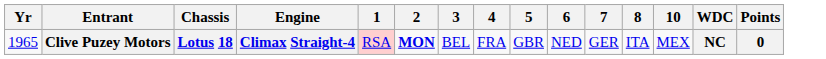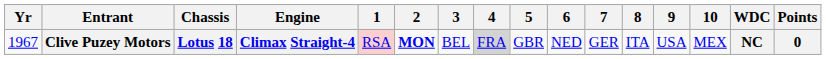 <table class="wikitable" style="text-align:center; font-size:90%">
 <tr>
 <th>Yr</th>
 <th>Entrant</th>
 <th>Chassis</th>
 <th>Engine</th>
 <th>1</th>
 <th>2</th>
 <th>3</th>
 <th>4</th>
 <th>5</th>
 <th>6</th>
 <th>7</th>
 <th>8</th>
+<th>9</th>
 <th>10</th>
 <th>WDC</th>
 <th>Points</th>
 </tr>
 <tr>
-<td><a href='#'>1965</a></td>
+<td><a href='#'>1967</a></td>
 <th>Clive Puzey Motors</th>
 <th><a href='#'>Lotus</a> <a href='#'>18</a></th>
 <th><a href='#'>Climax</a> <a href='#'>Straight-4</a></th>
 <td style="background:#FFCFCF;"><a href='#'>RSA</a><br></td>
 <td><strong><a href='#'>MON</a></strong></td>
 <td><a href='#'>BEL</a></td>
-<td><a href='#'>FRA</a></td>
+<td style="background: lightgrey;"><a href='#'>FRA</a></td>
 <td><a href='#'>GBR</a></td>
 <td><a href='#'>NED</a></td>
 <td><a href='#'>GER</a></td>
 <td><a href='#'>ITA</a></td>
+<td><a href='#'>USA</a></td>
 <td><a href='#'>MEX</a></td>
 <th>NC</th>
 <th>0</th>
 </tr>
 </table>
